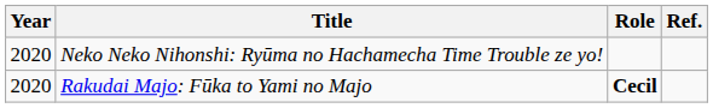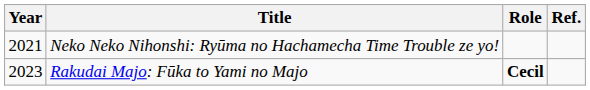 <table class="wikitable sortable plainrowheaders">
 <tr>
 <th scope="col">Year</th>
 <th scope="col">Title</th>
 <th scope="col">Role</th>
 <th scope="col" class="unsortable">Ref.</th>
 </tr>
 <tr>
-<td>2020</td>
+<td>2021</td>
 <td><em>Neko Neko Nihonshi: Ryūma no Hachamecha Time Trouble ze yo!</em></td>
 <td></td>
 <td></td>
 </tr>
 <tr>
-<td>2020</td>
+<td>2023</td>
 <td><em><a href='#'>Rakudai Majo</a>: Fūka to Yami no Majo</em></td>
 <td><strong>Cecil</strong></td>
 <td></td>
 </tr>
 </table>
